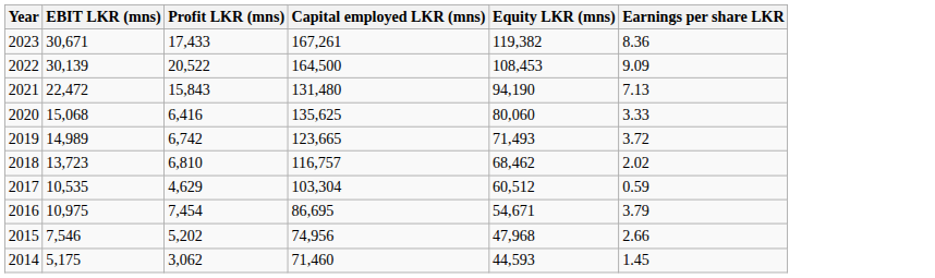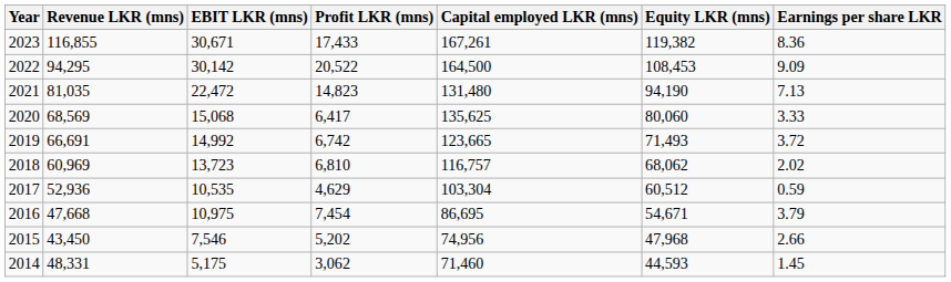 <table class="wikitable">
 <tr>
 <th>Year</th>
+<th>Revenue LKR (mns)</th>
 <th>EBIT LKR (mns)</th>
 <th>Profit LKR (mns)</th>
 <th>Capital employed LKR (mns)</th>
 <th>Equity LKR (mns)</th>
 <th>Earnings per share LKR</th>
 </tr>
 <tr>
 <td>2023</td>
+<td>116,855</td>
 <td>30,671</td>
 <td>17,433</td>
 <td>167,261</td>
 <td>119,382</td>
 <td>8.36</td>
 </tr>
 <tr>
 <td>2022</td>
-<td>30,139</td>
+<td>94,295</td>
+<td>30,142</td>
 <td>20,522</td>
 <td>164,500</td>
 <td>108,453</td>
 <td>9.09</td>
 </tr>
 <tr>
 <td>2021</td>
+<td>81,035</td>
 <td>22,472</td>
-<td>15,843</td>
+<td>14,823</td>
 <td>131,480</td>
 <td>94,190</td>
 <td>7.13</td>
 </tr>
 <tr>
 <td>2020</td>
+<td>68,569</td>
 <td>15,068</td>
-<td>6,416</td>
+<td>6,417</td>
 <td>135,625</td>
 <td>80,060</td>
 <td>3.33</td>
 </tr>
 <tr>
 <td>2019</td>
-<td>14,989</td>
+<td>66,691</td>
+<td>14,992</td>
 <td>6,742</td>
 <td>123,665</td>
 <td>71,493</td>
 <td>3.72</td>
 </tr>
 <tr>
 <td>2018</td>
+<td>60,969</td>
 <td>13,723</td>
 <td>6,810</td>
 <td>116,757</td>
-<td>68,462</td>
+<td>68,062</td>
 <td>2.02</td>
 </tr>
 <tr>
 <td>2017</td>
+<td>52,936</td>
 <td>10,535</td>
 <td>4,629</td>
 <td>103,304</td>
 <td>60,512</td>
 <td>0.59</td>
 </tr>
 <tr>
 <td>2016</td>
+<td>47,668</td>
 <td>10,975</td>
 <td>7,454</td>
 <td>86,695</td>
 <td>54,671</td>
 <td>3.79</td>
 </tr>
 <tr>
 <td>2015</td>
+<td>43,450</td>
 <td>7,546</td>
 <td>5,202</td>
 <td>74,956</td>
 <td>47,968</td>
 <td>2.66</td>
 </tr>
 <tr>
 <td>2014</td>
+<td>48,331</td>
 <td>5,175</td>
 <td>3,062</td>
 <td>71,460</td>
 <td>44,593</td>
 <td>1.45</td>
 </tr>
 </table>
